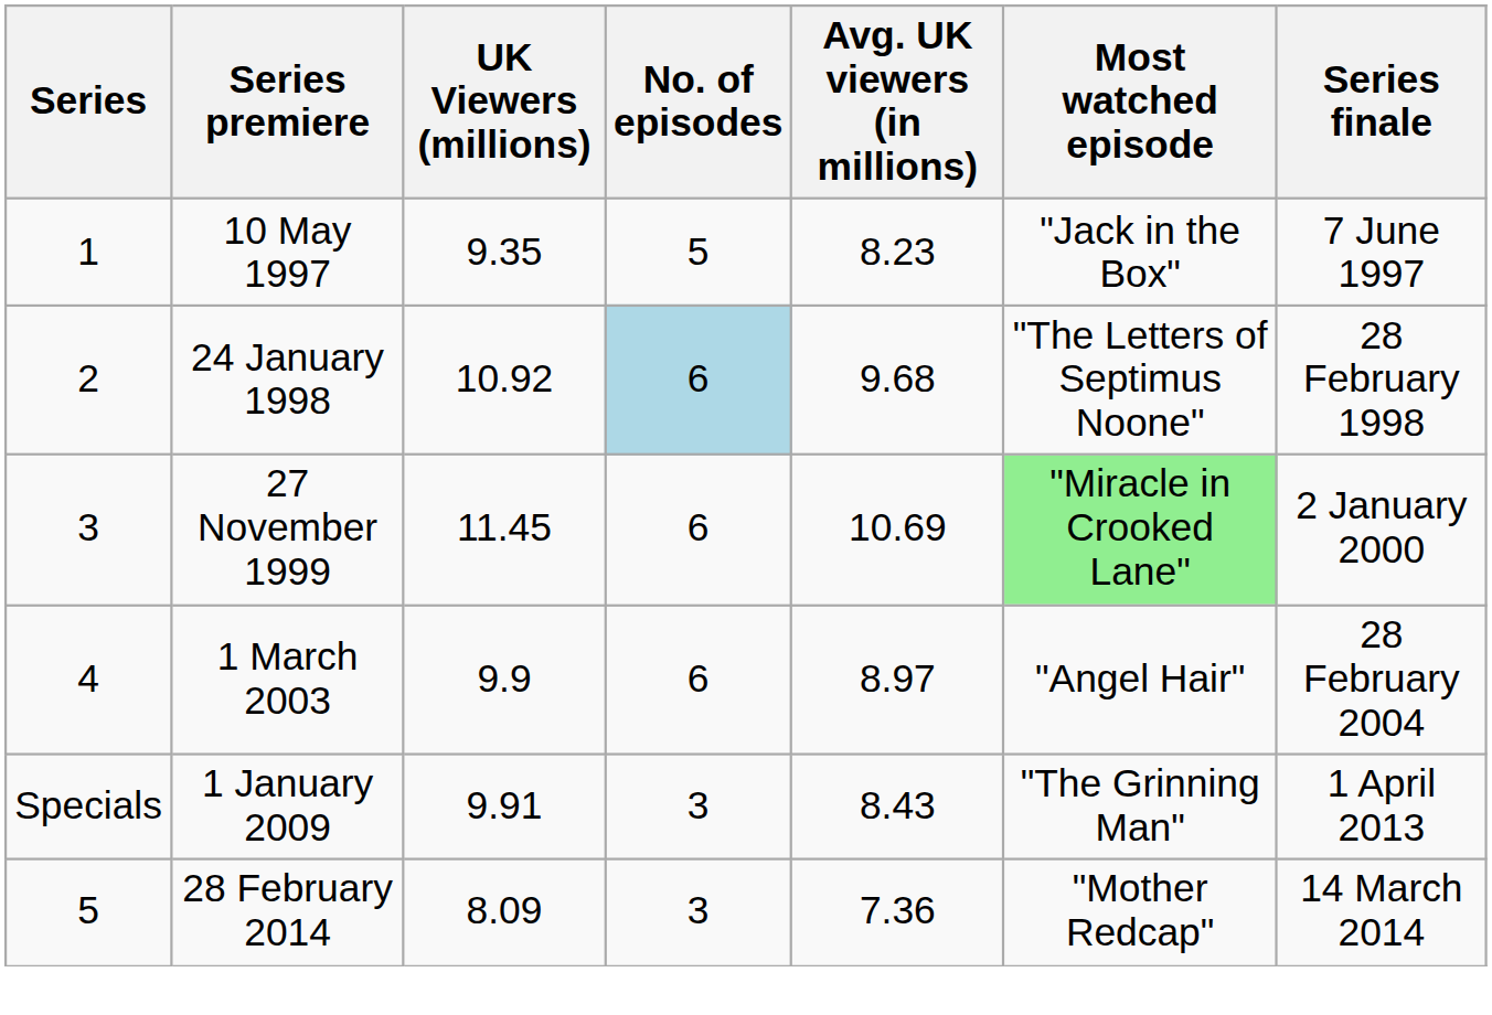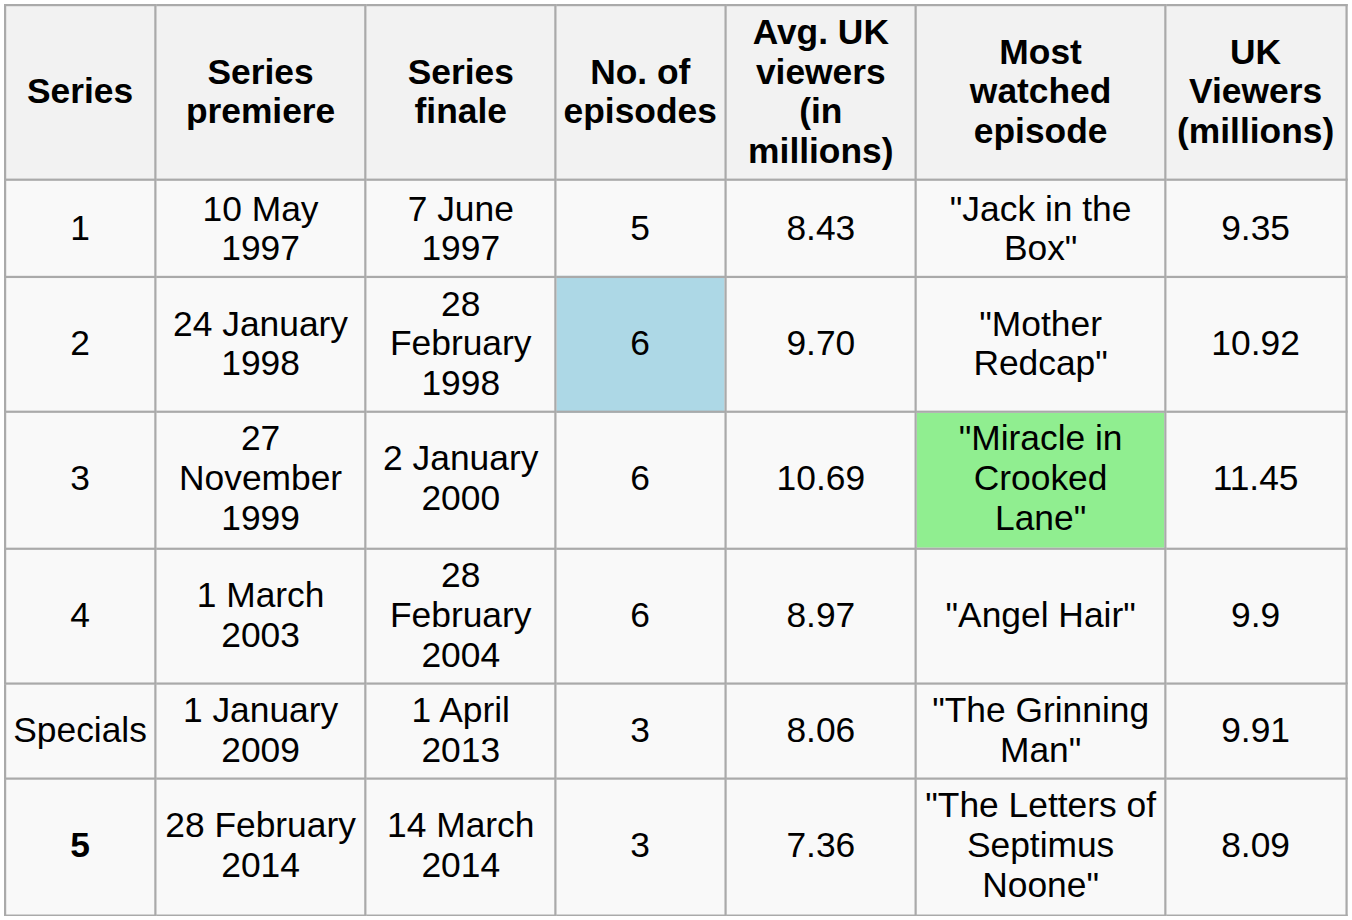 <table class="wikitable" style="text-align:center;">
 <tr>
 <th>Series</th>
 <th>Series premiere</th>
-<th>UK Viewers<br>(millions)</th>
+<th>Series finale</th>
 <th>No. of<br>episodes</th>
 <th>Avg. UK viewers<br>(in millions)</th>
 <th>Most watched episode</th>
-<th>Series finale</th>
+<th>UK Viewers<br>(millions)</th>
 </tr>
 <tr>
 <td>1</td>
 <td>10 May 1997</td>
+<td>7 June 1997</td>
+<td>5</td>
+<td>8.43</td>
+<td>"Jack in the Box"</td>
 <td>9.35</td>
-<td>5</td>
-<td>8.23</td>
-<td>"Jack in the Box"</td>
-<td>7 June 1997</td>
 </tr>
 <tr>
 <td>2</td>
 <td>24 January 1998</td>
+<td>28 February 1998</td>
+<td style="background: lightblue;">6</td>
+<td>9.70</td>
+<td>"Mother Redcap"</td>
 <td>10.92</td>
-<td style="background: lightblue;">6</td>
-<td>9.68</td>
-<td>"The Letters of Septimus Noone"</td>
-<td>28 February 1998</td>
 </tr>
 <tr>
 <td>3</td>
 <td>27 November 1999</td>
-<td>11.45</td>
+<td>2 January 2000</td>
 <td>6</td>
 <td>10.69</td>
 <td style="background: lightgreen;">"Miracle in Crooked Lane"</td>
-<td>2 January 2000</td>
+<td>11.45</td>
 </tr>
 <tr>
 <td>4</td>
 <td>1 March 2003</td>
-<td>9.9</td>
+<td>28 February 2004</td>
 <td>6</td>
 <td>8.97</td>
 <td>"Angel Hair"</td>
-<td>28 February 2004</td>
+<td>9.9</td>
 </tr>
 <tr>
 <td>Specials</td>
 <td>1 January 2009</td>
+<td>1 April 2013</td>
+<td>3</td>
+<td>8.06</td>
+<td>"The Grinning Man"</td>
 <td>9.91</td>
-<td>3</td>
-<td>8.43</td>
-<td>"The Grinning Man"</td>
-<td>1 April 2013</td>
 </tr>
 <tr>
-<td>5</td>
+<td><strong>5</strong></td>
 <td>28 February 2014</td>
-<td>8.09</td>
+<td>14 March 2014</td>
 <td>3</td>
 <td>7.36</td>
-<td>"Mother Redcap"</td>
-<td>14 March 2014</td>
+<td>"The Letters of Septimus Noone"</td>
+<td>8.09</td>
 </tr>
 </table>
